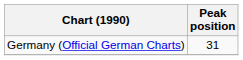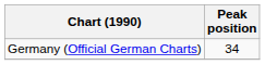 <table class="wikitable sortable">
 <tr>
 <th>Chart (1990)</th>
 <th>Peak<br>position</th>
 </tr>
 <tr>
 <td>Germany (<a href='#'>Official German Charts</a>)</td>
-<td align="center">31</td>
+<td align="center">34</td>
 </tr>
 <tr>
 </tr>
 </table>
